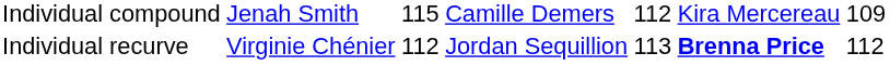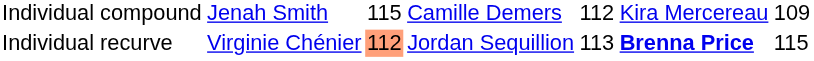 <table>
 <tr>
 <td>Individual compound</td>
 <td><a href='#'>Jenah Smith</a><br></td>
 <td>115</td>
 <td><a href='#'>Camille Demers</a><br></td>
 <td>112</td>
 <td><a href='#'>Kira Mercereau</a><br></td>
 <td>109</td>
 </tr>
 <tr>
 <td>Individual recurve</td>
 <td><a href='#'>Virginie Chénier</a><br></td>
-<td>112</td>
+<td style="background: lightsalmon;">112</td>
 <td><a href='#'>Jordan Sequillion</a><br></td>
 <td>113</td>
 <td><strong><a href='#'>Brenna Price</a><br></strong></td>
-<td>112</td>
+<td>115</td>
 </tr>
 </table>
